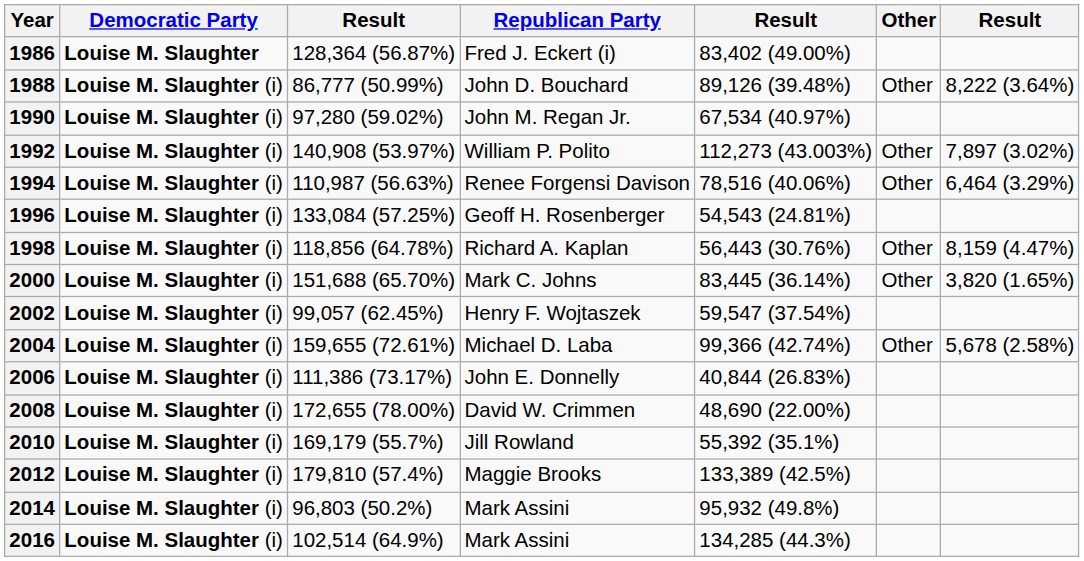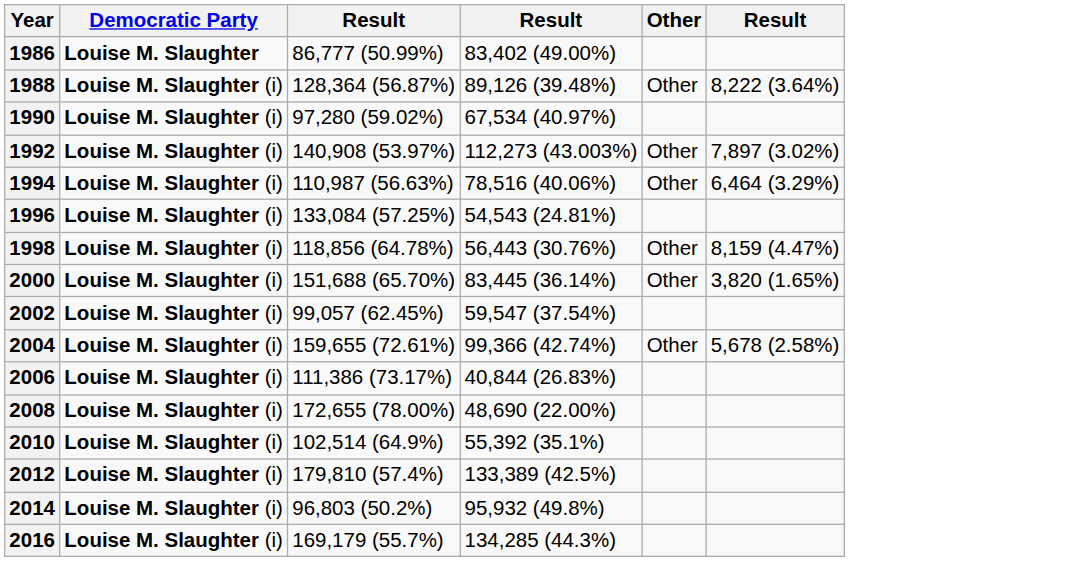 <table class="wikitable sortable plainrowheaders">
 <tr>
 <th scope="col">Year</th>
 <th scope="col"><a href='#'>Democratic Party</a></th>
 <th scope="col">Result</th>
-<th scope="col"><a href='#'>Republican Party</a></th>
 <th scope="col">Result</th>
 <th scope="col">Other</th>
 <th scope="col">Result</th>
 </tr>
 <tr>
 <th scope="row">1986</th>
 <td><strong>Louise M. Slaughter</strong></td>
-<td>128,364 (56.87%)</td>
-<td>Fred J. Eckert (i)</td>
+<td>86,777 (50.99%)</td>
 <td>83,402 (49.00%)</td>
 <td></td>
 <td></td>
 </tr>
 <tr>
 <th scope="row">1988</th>
 <td><strong>Louise M. Slaughter</strong> (i)</td>
-<td>86,777 (50.99%)</td>
-<td>John D. Bouchard</td>
+<td>128,364 (56.87%)</td>
 <td>89,126 (39.48%)</td>
 <td>Other</td>
 <td>8,222 (3.64%)</td>
 </tr>
 <tr>
 <th scope="row">1990</th>
 <td><strong>Louise M. Slaughter</strong> (i)</td>
 <td>97,280 (59.02%)</td>
-<td>John M. Regan Jr.</td>
 <td>67,534 (40.97%)</td>
 <td></td>
 <td></td>
 </tr>
 <tr>
 <th scope="row">1992</th>
 <td><strong>Louise M. Slaughter</strong> (i)</td>
 <td>140,908 (53.97%)</td>
-<td>William P. Polito</td>
 <td>112,273 (43.003%)</td>
 <td>Other</td>
 <td>7,897 (3.02%)</td>
 </tr>
 <tr>
 <th scope="row">1994</th>
 <td><strong>Louise M. Slaughter</strong> (i)</td>
 <td>110,987 (56.63%)</td>
-<td>Renee Forgensi Davison</td>
 <td>78,516 (40.06%)</td>
 <td>Other</td>
 <td>6,464 (3.29%)</td>
 </tr>
 <tr>
 <th scope="row">1996</th>
 <td><strong>Louise M. Slaughter</strong> (i)</td>
 <td>133,084 (57.25%)</td>
-<td>Geoff H. Rosenberger</td>
 <td>54,543 (24.81%)</td>
 <td></td>
 <td></td>
 </tr>
 <tr>
 <th scope="row">1998</th>
 <td><strong>Louise M. Slaughter</strong> (i)</td>
 <td>118,856 (64.78%)</td>
-<td>Richard A. Kaplan</td>
 <td>56,443 (30.76%)</td>
 <td>Other</td>
 <td>8,159 (4.47%)</td>
 </tr>
 <tr>
 <th scope="row">2000</th>
 <td><strong>Louise M. Slaughter</strong> (i)</td>
 <td>151,688 (65.70%)</td>
-<td>Mark C. Johns</td>
 <td>83,445 (36.14%)</td>
 <td>Other</td>
 <td>3,820 (1.65%)</td>
 </tr>
 <tr>
 <th scope="row">2002</th>
 <td><strong>Louise M. Slaughter</strong> (i)</td>
 <td>99,057 (62.45%)</td>
-<td>Henry F. Wojtaszek</td>
 <td>59,547 (37.54%)</td>
 <td></td>
 <td></td>
 </tr>
 <tr>
 <th scope="row">2004</th>
 <td><strong>Louise M. Slaughter</strong> (i)</td>
 <td>159,655 (72.61%)</td>
-<td>Michael D. Laba</td>
 <td>99,366 (42.74%)</td>
 <td>Other</td>
 <td>5,678 (2.58%)</td>
 </tr>
 <tr>
 <th scope="row">2006</th>
 <td><strong>Louise M. Slaughter</strong> (i)</td>
 <td>111,386 (73.17%)</td>
-<td>John E. Donnelly</td>
 <td>40,844 (26.83%)</td>
 <td></td>
 <td></td>
 </tr>
 <tr>
 <th scope="row">2008</th>
 <td><strong>Louise M. Slaughter</strong> (i)</td>
 <td>172,655 (78.00%)</td>
-<td>David W. Crimmen</td>
 <td>48,690 (22.00%)</td>
 <td></td>
 <td></td>
 </tr>
 <tr>
 <th scope="row">2010</th>
 <td><strong>Louise M. Slaughter</strong> (i)</td>
-<td>169,179 (55.7%)</td>
-<td>Jill Rowland</td>
+<td>102,514 (64.9%)</td>
 <td>55,392 (35.1%)</td>
 <td></td>
 <td></td>
 </tr>
 <tr>
 <th scope="row">2012</th>
 <td><strong>Louise M. Slaughter</strong> (i)</td>
 <td>179,810 (57.4%)</td>
-<td>Maggie Brooks</td>
 <td>133,389 (42.5%)</td>
 <td></td>
 <td></td>
 </tr>
 <tr>
 <th scope="row">2014</th>
 <td><strong>Louise M. Slaughter</strong> (i)</td>
 <td>96,803 (50.2%)</td>
-<td>Mark Assini</td>
 <td>95,932 (49.8%)</td>
 <td></td>
 <td></td>
 </tr>
 <tr>
 <th scope="row">2016</th>
 <td><strong>Louise M. Slaughter</strong> (i)</td>
-<td>102,514 (64.9%)</td>
-<td>Mark Assini</td>
+<td>169,179 (55.7%)</td>
 <td>134,285 (44.3%)</td>
 <td></td>
 <td></td>
 </tr>
 </table>
